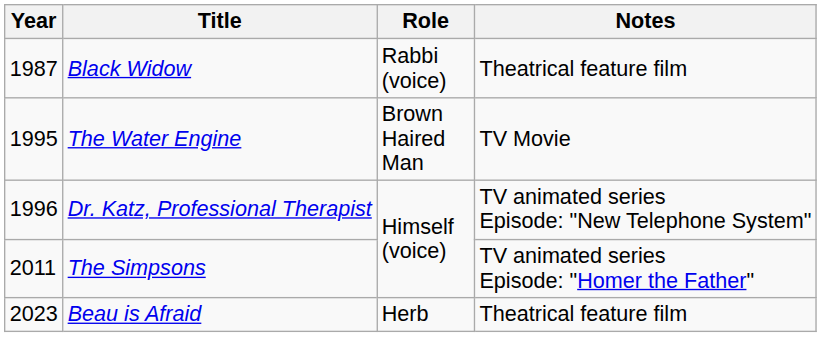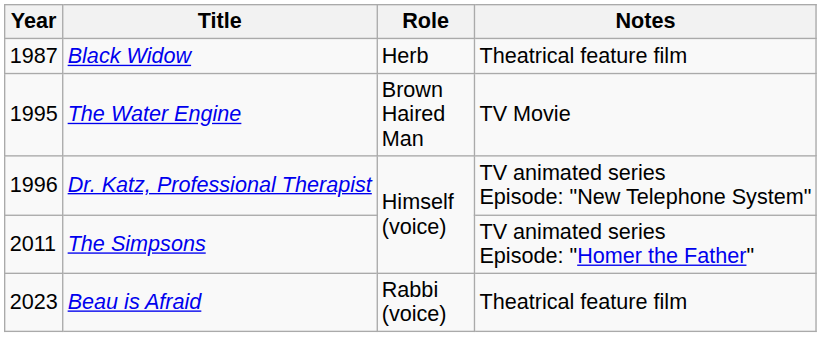 <table class="wikitable">
 <tr>
 <th>Year</th>
 <th>Title</th>
 <th width=65>Role</th>
 <th>Notes</th>
 </tr>
 <tr>
 <td>1987</td>
 <td><em><a href='#'>Black Widow</a></em></td>
-<td>Rabbi (voice)</td>
+<td>Herb</td>
 <td>Theatrical feature film</td>
 </tr>
 <tr>
 <td>1995</td>
 <td><em><a href='#'>The Water Engine</a></em></td>
 <td>Brown Haired Man</td>
 <td>TV Movie</td>
 </tr>
 <tr>
 <td>1996</td>
 <td><em><a href='#'>Dr. Katz, Professional Therapist</a></em></td>
 <td rowspan="2">Himself (voice)</td>
 <td>TV animated series<br>Episode: "New Telephone System"</td>
 </tr>
 <tr>
 <td>2011</td>
 <td><em><a href='#'>The Simpsons</a></em></td>
 <td>TV animated series<br>Episode: "<a href='#'>Homer the Father</a>"</td>
 </tr>
 <tr>
 <td>2023</td>
 <td><em><a href='#'>Beau is Afraid</a></em></td>
-<td>Herb</td>
+<td>Rabbi (voice)</td>
 <td>Theatrical feature film</td>
 </tr>
 </table>
